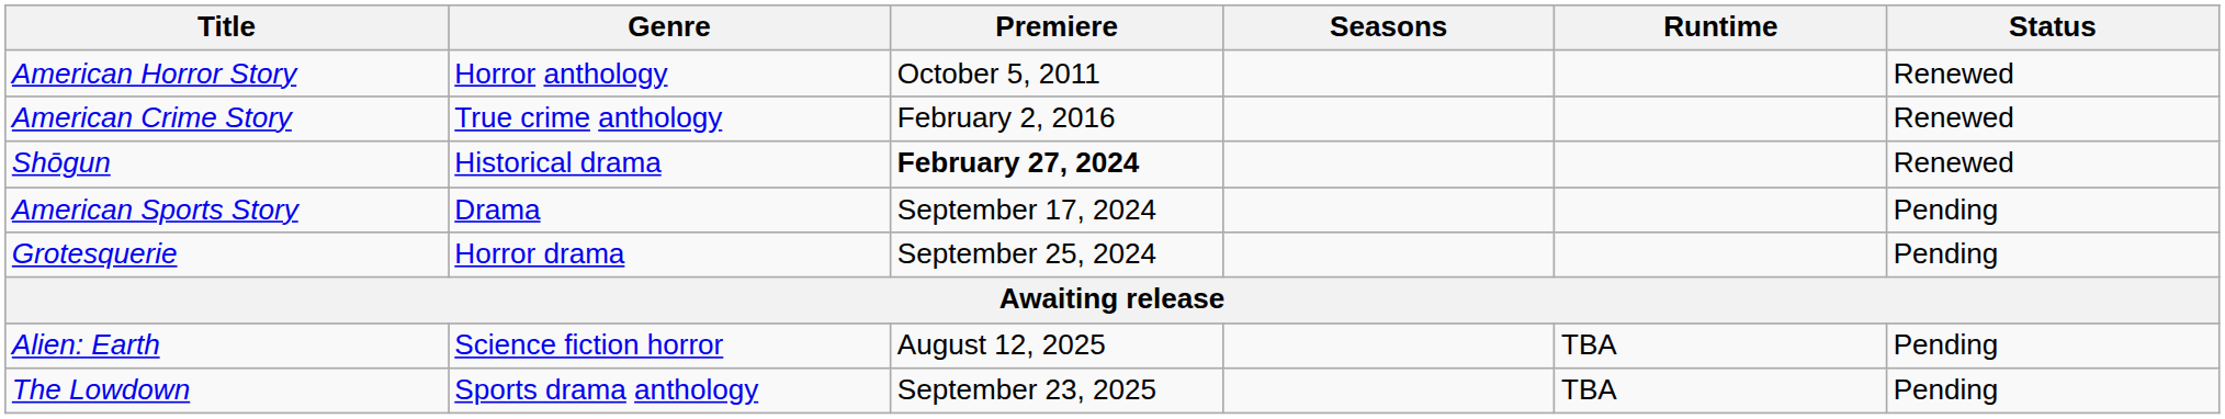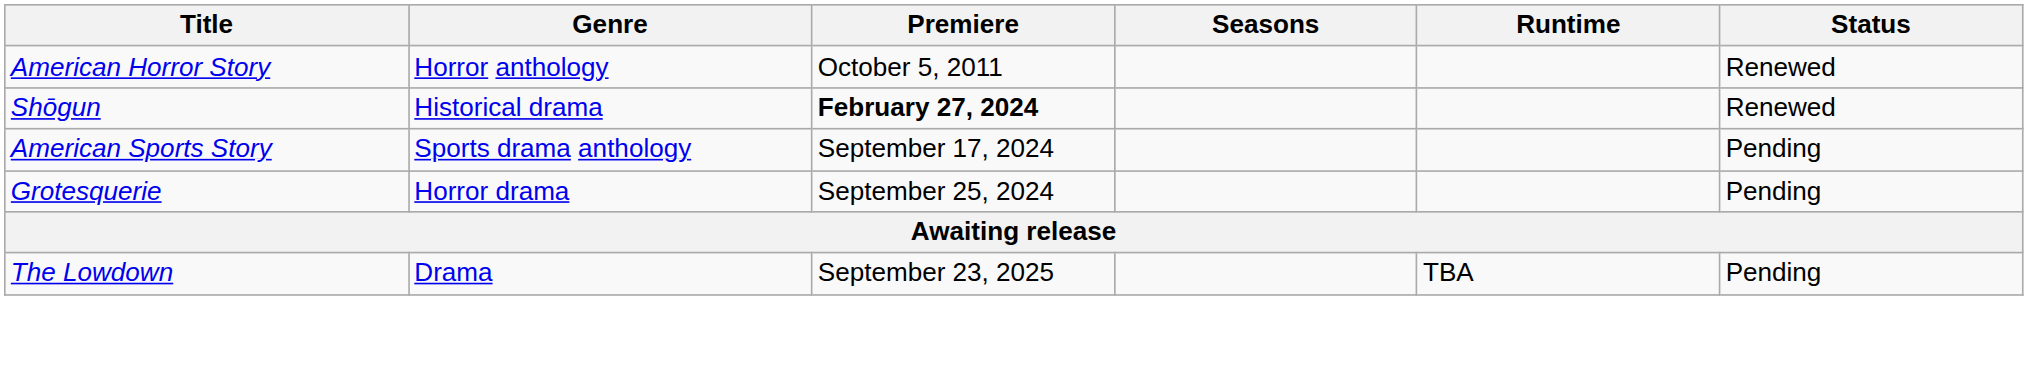 <table class="wikitable sortable" style="width:98%;">
 <tr>
 <th style="width:20%;">Title</th>
 <th style="width:20%;">Genre</th>
 <th style="width:15%;">Premiere</th>
 <th style="width:15%;">Seasons</th>
 <th style="width:15%;">Runtime</th>
 <th style="width:15%;">Status</th>
 </tr>
 <tr>
 <td><em><a href='#'>American Horror Story</a></em></td>
 <td><a href='#'>Horror</a> <a href='#'>anthology</a></td>
 <td>October 5, 2011</td>
 <td></td>
 <td></td>
 <td>Renewed</td>
 </tr>
 <tr>
-<td><em><a href='#'>American Crime Story</a></em></td>
-<td><a href='#'>True crime</a> <a href='#'>anthology</a></td>
-<td>February 2, 2016</td>
-<td></td>
-<td></td>
-<td>Renewed</td>
-</tr>
-<tr>
 <td><em><a href='#'>Shōgun</a></em></td>
 <td><a href='#'>Historical drama</a></td>
 <td><strong>February 27, 2024</strong></td>
 <td></td>
 <td></td>
 <td>Renewed</td>
 </tr>
 <tr>
 <td><em><a href='#'>American Sports Story</a></em></td>
-<td><a href='#'>Drama</a></td>
+<td><a href='#'>Sports drama</a> <a href='#'>anthology</a></td>
 <td>September 17, 2024</td>
 <td></td>
 <td></td>
 <td>Pending</td>
 </tr>
 <tr>
 <td><em><a href='#'>Grotesquerie</a></em></td>
 <td><a href='#'>Horror drama</a></td>
 <td>September 25, 2024</td>
 <td></td>
 <td></td>
 <td>Pending</td>
 </tr>
 <tr>
 <th colspan="6">Awaiting release</th>
 </tr>
 <tr>
-<td><em><a href='#'>Alien: Earth</a></em></td>
-<td><a href='#'>Science fiction horror</a></td>
-<td>August 12, 2025</td>
-<td></td>
-<td>TBA</td>
-<td>Pending</td>
-</tr>
-<tr>
 <td><em><a href='#'>The Lowdown</a></em></td>
-<td><a href='#'>Sports drama</a> <a href='#'>anthology</a></td>
+<td><a href='#'>Drama</a></td>
 <td>September 23, 2025</td>
 <td></td>
 <td>TBA</td>
 <td>Pending</td>
 </tr>
 </table>
